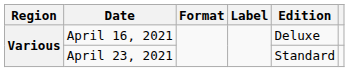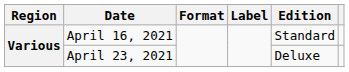 <table class="wikitable plainrowheaders">
 <tr>
 <th scope="col">Region</th>
 <th scope="col">Date</th>
 <th scope="col">Format</th>
 <th scope="col">Label</th>
 <th scope="col">Edition</th>
 <th scope="col"></th>
 </tr>
 <tr>
 <th scope="row" rowspan="2">Various</th>
 <td>April 16, 2021</td>
 <td rowspan="2"></td>
 <td rowspan="2"></td>
-<td>Deluxe</td>
+<td>Standard</td>
 <td></td>
 </tr>
 <tr>
 <td>April 23, 2021</td>
-<td>Standard</td>
+<td>Deluxe</td>
 <td></td>
 </tr>
 </table>
